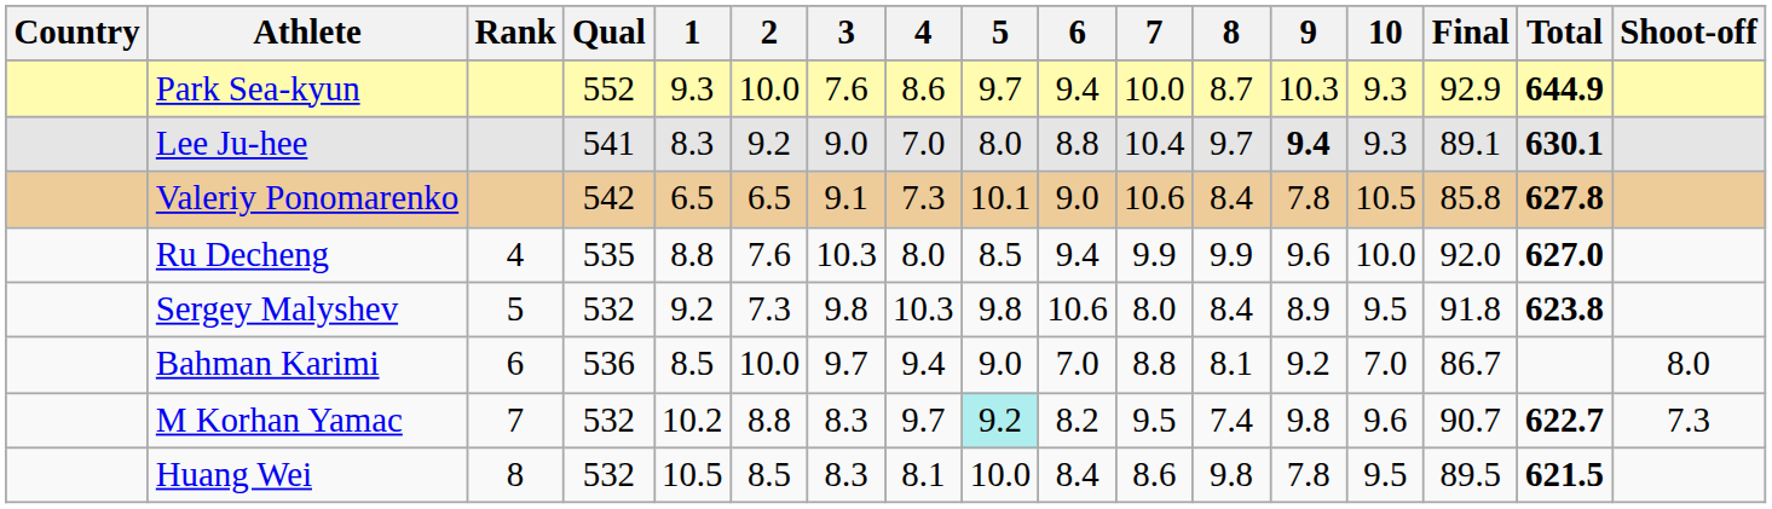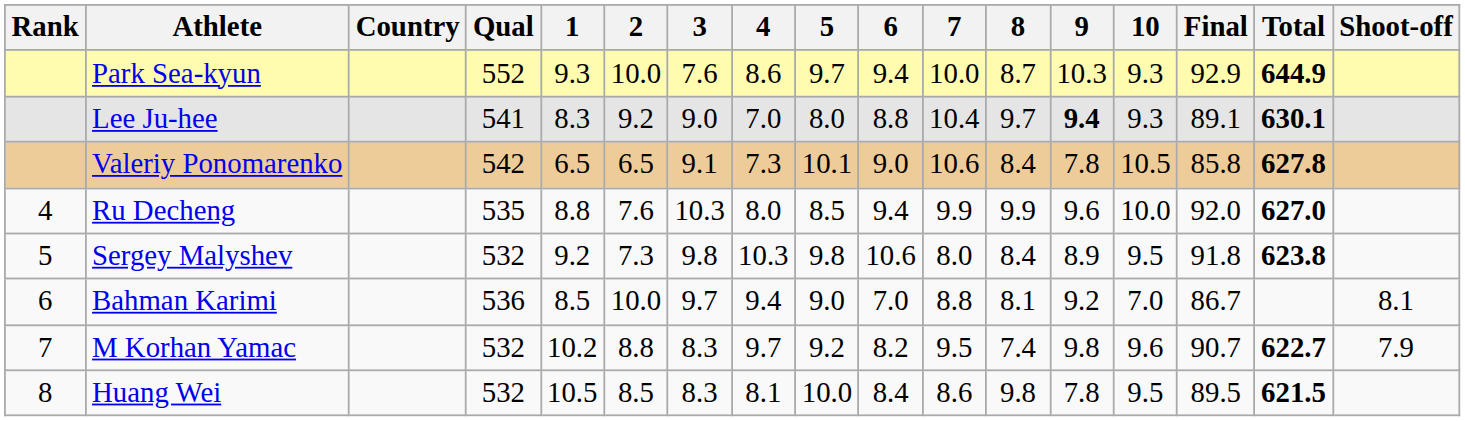 <table class="wikitable sortable">
 <tr>
+<th>Rank</th>
+<th>Athlete</th>
 <th>Country</th>
-<th>Athlete</th>
-<th>Rank</th>
 <th>Qual</th>
 <th class="unsortable" style="width: 28px">1</th>
 <th class="unsortable" style="width: 28px">2</th>
 <th class="unsortable" style="width: 28px">3</th>
 <th class="unsortable" style="width: 28px">4</th>
 <th class="unsortable" style="width: 28px">5</th>
 <th class="unsortable" style="width: 28px">6</th>
 <th class="unsortable" style="width: 28px">7</th>
 <th class="unsortable" style="width: 28px">8</th>
 <th class="unsortable" style="width: 28px">9</th>
 <th class="unsortable" style="width: 28px">10</th>
 <th>Final</th>
 <th>Total</th>
 <th class="unsortable">Shoot-off</th>
 </tr>
 <tr style="background:#fffcaf;">
+<td align="center"></td>
+<td align="left"><a href='#'>Park Sea-kyun</a></td>
 <td align="left"></td>
-<td align="left"><a href='#'>Park Sea-kyun</a></td>
-<td align="center"></td>
 <td align="center">552</td>
 <td align="center">9.3</td>
 <td align="center">10.0</td>
 <td align="center">7.6</td>
 <td align="center">8.6</td>
 <td align="center">9.7</td>
 <td align="center">9.4</td>
 <td align="center">10.0</td>
 <td align="center">8.7</td>
 <td align="center">10.3</td>
 <td align="center">9.3</td>
 <td align="center">92.9</td>
 <td align="center"><strong>644.9</strong></td>
 <td></td>
 </tr>
 <tr style="background:#e5e5e5;">
+<td align="center"></td>
+<td align="left"><a href='#'>Lee Ju-hee</a></td>
 <td align="left"></td>
-<td align="left"><a href='#'>Lee Ju-hee</a></td>
-<td align="center"></td>
 <td align="center">541</td>
 <td align="center">8.3</td>
 <td align="center">9.2</td>
 <td align="center">9.0</td>
 <td align="center">7.0</td>
 <td align="center">8.0</td>
 <td align="center">8.8</td>
 <td align="center">10.4</td>
 <td align="center">9.7</td>
 <td align="center"><strong>9.4</strong></td>
 <td align="center">9.3</td>
 <td align="center">89.1</td>
 <td align="center"><strong>630.1</strong></td>
 <td></td>
 </tr>
 <tr style="background:#ec9;">
+<td align="center"></td>
+<td align="left"><a href='#'>Valeriy Ponomarenko</a></td>
 <td align="left"></td>
-<td align="left"><a href='#'>Valeriy Ponomarenko</a></td>
-<td align="center"></td>
 <td align="center">542</td>
 <td align="center">6.5</td>
 <td align="center">6.5</td>
 <td align="center">9.1</td>
 <td align="center">7.3</td>
 <td align="center">10.1</td>
 <td align="center">9.0</td>
 <td align="center">10.6</td>
 <td align="center">8.4</td>
 <td align="center">7.8</td>
 <td align="center">10.5</td>
 <td align="center">85.8</td>
 <td align="center"><strong>627.8</strong></td>
 <td></td>
 </tr>
 <tr>
+<td align="center">4</td>
+<td align="left"><a href='#'>Ru Decheng</a></td>
 <td align="left"></td>
-<td align="left"><a href='#'>Ru Decheng</a></td>
-<td align="center">4</td>
 <td align="center">535</td>
 <td align="center">8.8</td>
 <td align="center">7.6</td>
 <td align="center">10.3</td>
 <td align="center">8.0</td>
 <td align="center">8.5</td>
 <td align="center">9.4</td>
 <td align="center">9.9</td>
 <td align="center">9.9</td>
 <td align="center">9.6</td>
 <td align="center">10.0</td>
 <td align="center">92.0</td>
 <td align="center"><strong>627.0</strong></td>
 <td></td>
 </tr>
 <tr>
+<td align="center">5</td>
+<td align="left"><a href='#'>Sergey Malyshev</a></td>
 <td align="left"></td>
-<td align="left"><a href='#'>Sergey Malyshev</a></td>
-<td align="center">5</td>
 <td align="center">532</td>
 <td align="center">9.2</td>
 <td align="center">7.3</td>
 <td align="center">9.8</td>
 <td align="center">10.3</td>
 <td align="center">9.8</td>
 <td align="center">10.6</td>
 <td align="center">8.0</td>
 <td align="center">8.4</td>
 <td align="center">8.9</td>
 <td align="center">9.5</td>
 <td align="center">91.8</td>
 <td align="center"><strong>623.8</strong></td>
 <td></td>
 </tr>
 <tr>
+<td align="center">6</td>
+<td align="left"><a href='#'>Bahman Karimi</a></td>
 <td align="left"></td>
-<td align="left"><a href='#'>Bahman Karimi</a></td>
-<td align="center">6</td>
 <td align="center">536</td>
 <td align="center">8.5</td>
 <td align="center">10.0</td>
 <td align="center">9.7</td>
 <td align="center">9.4</td>
 <td align="center">9.0</td>
 <td align="center">7.0</td>
 <td align="center">8.8</td>
 <td align="center">8.1</td>
 <td align="center">9.2</td>
 <td align="center">7.0</td>
 <td align="center">86.7</td>
 <td align="center"></td>
-<td align="center">8.0</td>
+<td align="center">8.1</td>
 </tr>
 <tr>
+<td align="center">7</td>
+<td align="left"><a href='#'>M Korhan Yamac</a></td>
 <td align="left"></td>
-<td align="left"><a href='#'>M Korhan Yamac</a></td>
-<td align="center">7</td>
 <td align="center">532</td>
 <td align="center">10.2</td>
 <td align="center">8.8</td>
 <td align="center">8.3</td>
 <td align="center">9.7</td>
-<td align="center" style="background: paleturquoise;">9.2</td>
+<td align="center">9.2</td>
 <td align="center">8.2</td>
 <td align="center">9.5</td>
 <td align="center">7.4</td>
 <td align="center">9.8</td>
 <td align="center">9.6</td>
 <td align="center">90.7</td>
 <td align="center"><strong>622.7</strong></td>
-<td align="center">7.3</td>
+<td align="center">7.9</td>
 </tr>
 <tr>
+<td align="center">8</td>
+<td align="left"><a href='#'>Huang Wei</a></td>
 <td align="left"></td>
-<td align="left"><a href='#'>Huang Wei</a></td>
-<td align="center">8</td>
 <td align="center">532</td>
 <td align="center">10.5</td>
 <td align="center">8.5</td>
 <td align="center">8.3</td>
 <td align="center">8.1</td>
 <td align="center">10.0</td>
 <td align="center">8.4</td>
 <td align="center">8.6</td>
 <td align="center">9.8</td>
 <td align="center">7.8</td>
 <td align="center">9.5</td>
 <td align="center">89.5</td>
 <td align="center"><strong>621.5</strong></td>
 <td></td>
 </tr>
 </table>
